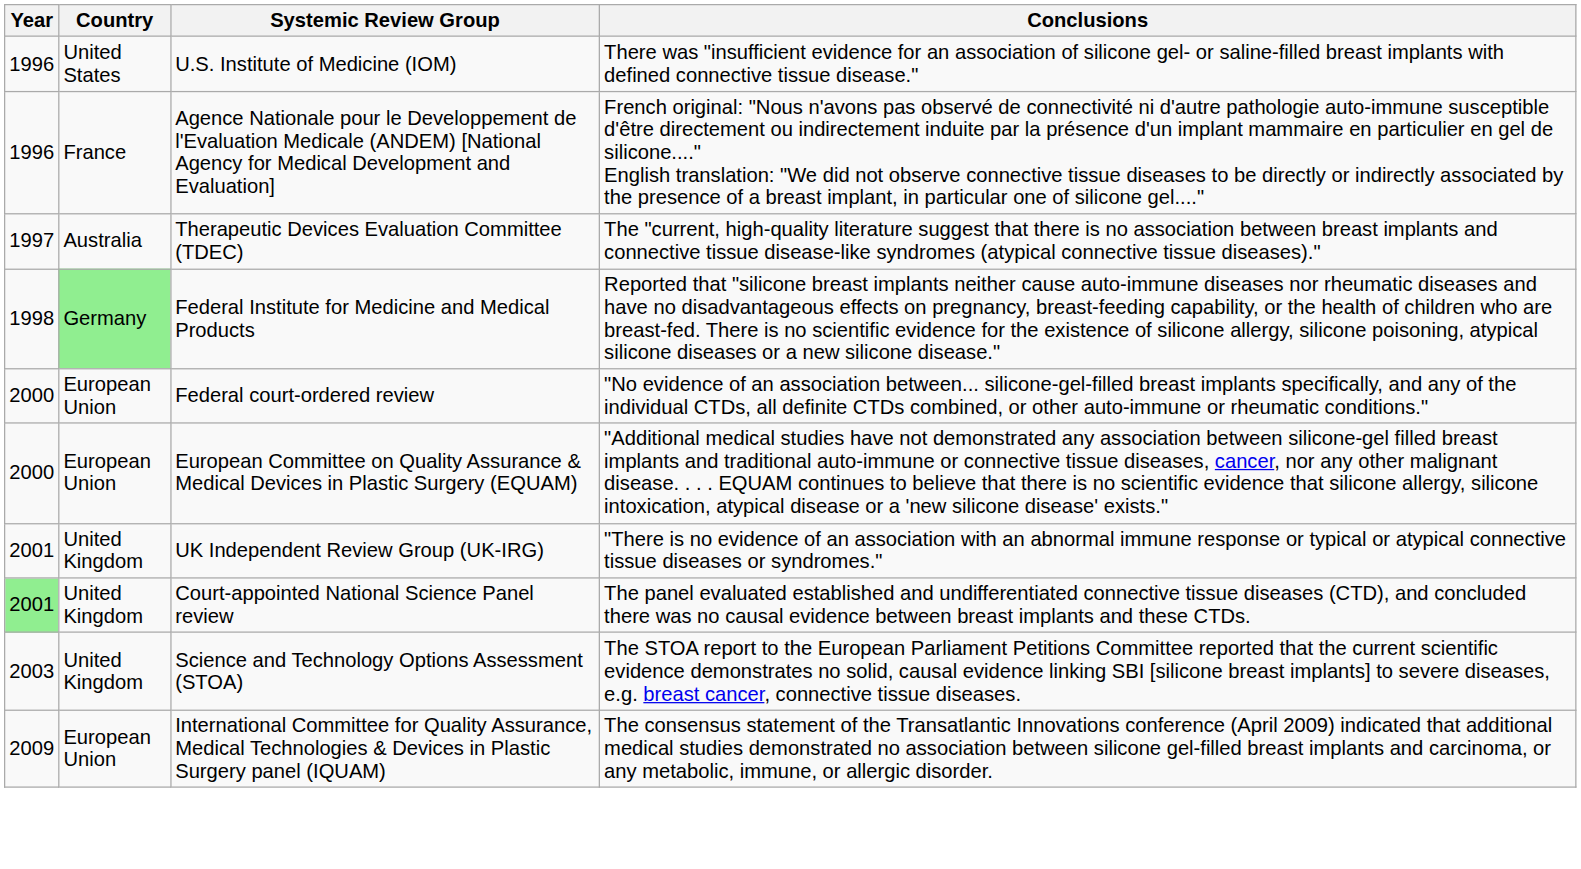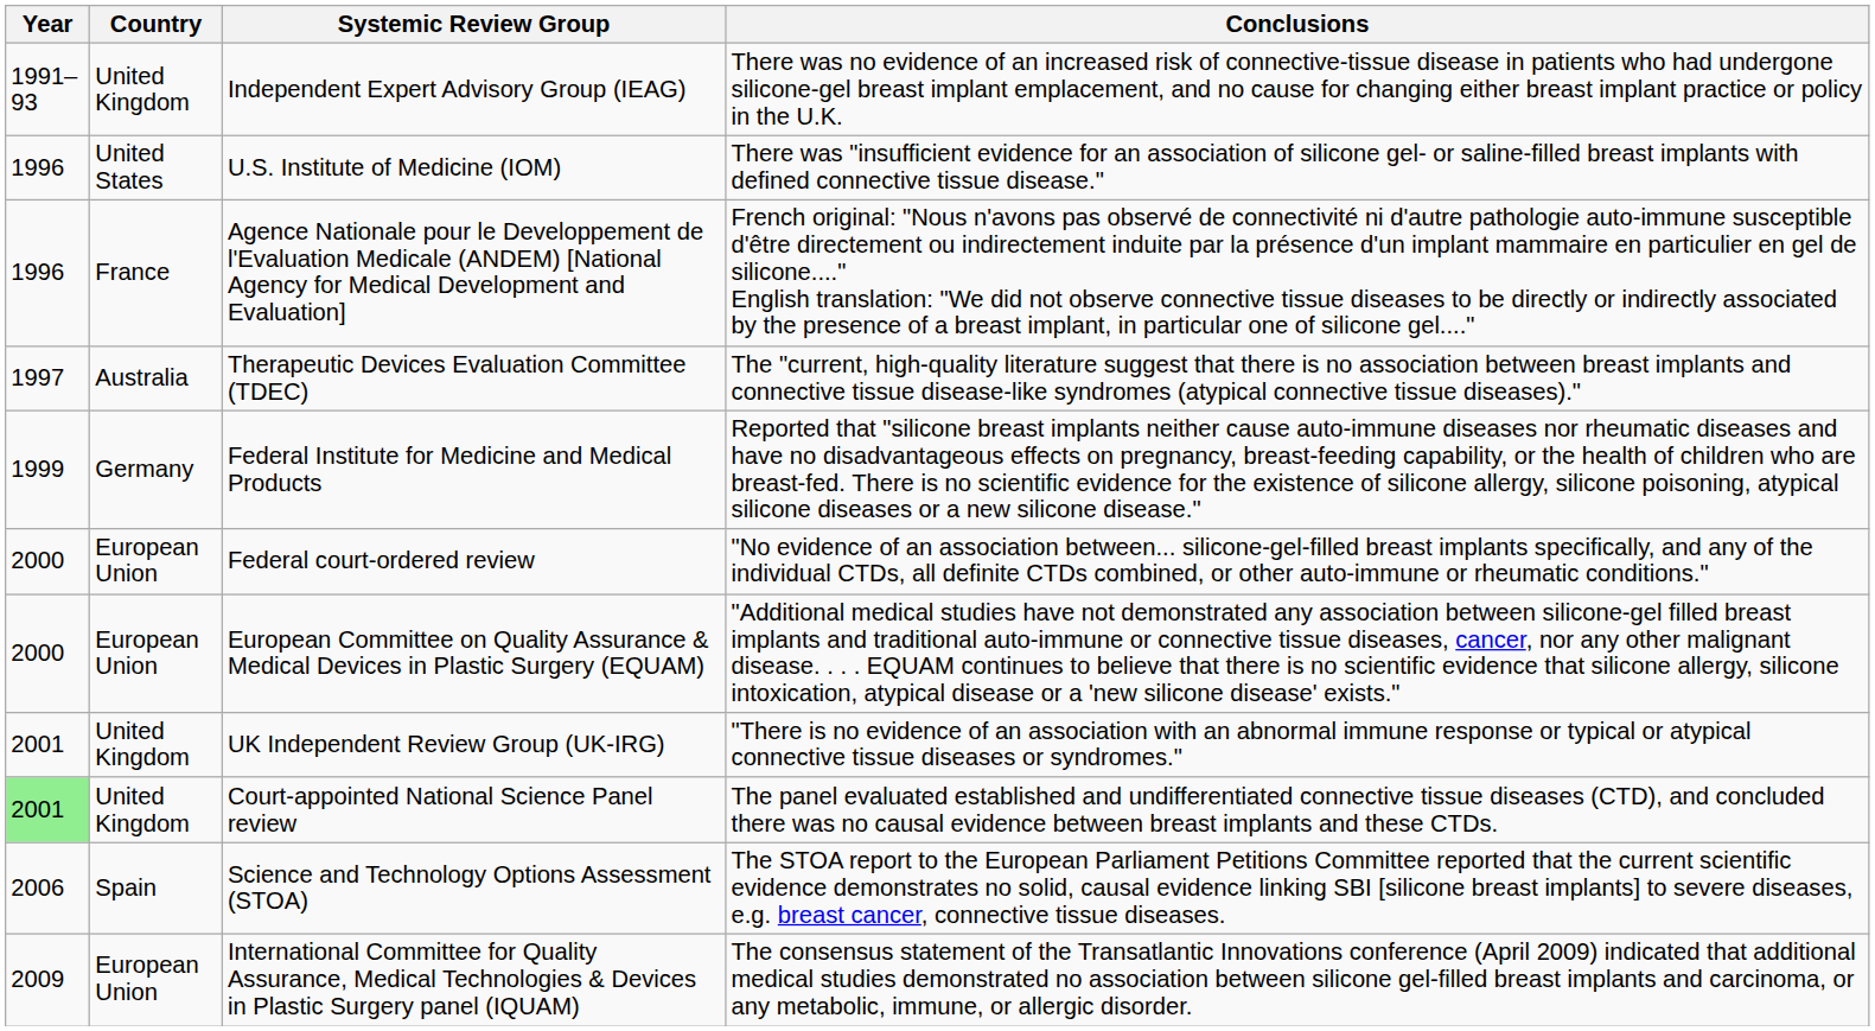 <table class="wikitable sortable">
 <tr>
 <th>Year</th>
 <th>Country</th>
 <th>Systemic Review Group</th>
 <th>Conclusions</th>
+</tr>
+<tr>
+<td>1991–93</td>
+<td>United Kingdom</td>
+<td>Independent Expert Advisory Group (IEAG)</td>
+<td>There was no evidence of an increased risk of connective-tissue disease in patients who had undergone silicone-gel breast implant emplacement, and no cause for changing either breast implant practice or policy in the U.K.</td>
 </tr>
 <tr>
 <td>1996</td>
 <td>United States</td>
 <td>U.S. Institute of Medicine (IOM)</td>
 <td>There was "insufficient evidence for an association of silicone gel- or saline-filled breast implants with defined connective tissue disease."</td>
 </tr>
 <tr>
 <td>1996</td>
 <td>France</td>
 <td>Agence Nationale pour le Developpement de l'Evaluation Medicale (ANDEM) [National Agency for Medical Development and Evaluation]</td>
 <td>French original: "Nous n'avons pas observé de connectivité ni d'autre pathologie auto-immune susceptible d'être directement ou indirectement induite par la présence d'un implant mammaire en particulier en gel de silicone...."<br>English translation: "We did not observe connective tissue diseases to be directly or indirectly associated by the presence of a breast implant, in particular one of silicone gel...."</td>
 </tr>
 <tr>
 <td>1997</td>
 <td>Australia</td>
 <td>Therapeutic Devices Evaluation Committee (TDEC)</td>
 <td>The "current, high-quality literature suggest that there is no association between breast implants and connective tissue disease-like syndromes (atypical connective tissue diseases)."</td>
 </tr>
 <tr>
-<td>1998</td>
-<td style="background: lightgreen;">Germany</td>
+<td>1999</td>
+<td>Germany</td>
 <td>Federal Institute for Medicine and Medical Products</td>
 <td>Reported that "silicone breast implants neither cause auto-immune diseases nor rheumatic diseases and have no disadvantageous effects on pregnancy, breast-feeding capability, or the health of children who are breast-fed. There is no scientific evidence for the existence of silicone allergy, silicone poisoning, atypical silicone diseases or a new silicone disease."</td>
 </tr>
 <tr>
 <td>2000</td>
 <td>European Union</td>
 <td>Federal court-ordered review</td>
 <td>"No evidence of an association between... silicone-gel-filled breast implants specifically, and any of the individual CTDs, all definite CTDs combined, or other auto-immune or rheumatic conditions."</td>
 </tr>
 <tr>
 <td>2000</td>
 <td>European Union</td>
 <td>European Committee on Quality Assurance & Medical Devices in Plastic Surgery (EQUAM)</td>
 <td>"Additional medical studies have not demonstrated any association between silicone-gel filled breast implants and traditional auto-immune or connective tissue diseases, <a href='#'>cancer</a>, nor any other malignant disease. . . . EQUAM continues to believe that there is no scientific evidence that silicone allergy, silicone intoxication, atypical disease or a 'new silicone disease' exists."</td>
 </tr>
 <tr>
 <td>2001</td>
 <td>United Kingdom</td>
 <td>UK Independent Review Group (UK-IRG)</td>
 <td>"There is no evidence of an association with an abnormal immune response or typical or atypical connective tissue diseases or syndromes."</td>
 </tr>
 <tr>
 <td style="background: lightgreen;">2001</td>
 <td>United Kingdom</td>
 <td>Court-appointed National Science Panel review</td>
 <td>The panel evaluated established and undifferentiated connective tissue diseases (CTD), and concluded there was no causal evidence between breast implants and these CTDs.</td>
 </tr>
 <tr>
-<td>2003</td>
-<td>United Kingdom</td>
+<td>2006</td>
+<td>Spain</td>
 <td>Science and Technology Options Assessment (STOA)</td>
 <td>The STOA report to the European Parliament Petitions Committee reported that the current scientific evidence demonstrates no solid, causal evidence linking SBI [silicone breast implants] to severe diseases, e.g. <a href='#'>breast cancer</a>, connective tissue diseases.</td>
 </tr>
 <tr>
 <td>2009</td>
 <td>European Union</td>
 <td>International Committee for Quality Assurance, Medical Technologies & Devices in Plastic Surgery panel (IQUAM)</td>
 <td>The consensus statement of the Transatlantic Innovations conference (April 2009) indicated that additional medical studies demonstrated no association between silicone gel-filled breast implants and carcinoma, or any metabolic, immune, or allergic disorder.</td>
 </tr>
 </table>
